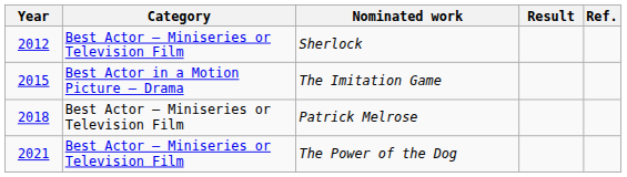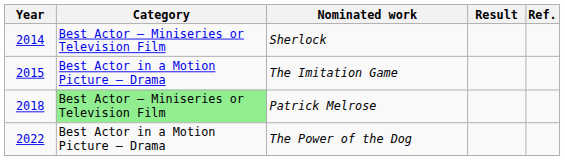 <table class=wikitable>
 <tr>
 <th scope="col" style="width:5em;">Year</th>
 <th scope="col" style="width:26em;">Category</th>
 <th scope="col" style="width:25em;">Nominated work</th>
 <th scope="col" style="width:5em;">Result</th>
 <th>Ref.</th>
 </tr>
 <tr>
-<td style="text-align:center;"><a href='#'>2012</a></td>
+<td style="text-align:center;"><a href='#'>2014</a></td>
 <td><a href='#'>Best Actor – Miniseries or Television Film</a></td>
 <td><em>Sherlock</em></td>
 <td></td>
 <td align="center"></td>
 </tr>
 <tr>
 <td style="text-align:center;"><a href='#'>2015</a></td>
 <td><a href='#'>Best Actor in a Motion Picture – Drama</a></td>
 <td><em>The Imitation Game</em></td>
 <td></td>
 <td align="center"></td>
 </tr>
 <tr>
 <td style="text-align:center;"><a href='#'>2018</a></td>
-<td>Best Actor – Miniseries or Television Film</td>
+<td style="background: lightgreen;">Best Actor – Miniseries or Television Film</td>
 <td><em>Patrick Melrose</em></td>
 <td></td>
 <td style="text-align:center;"></td>
 </tr>
 <tr>
-<td style="text-align:center;"><a href='#'>2021</a></td>
-<td><a href='#'>Best Actor – Miniseries or Television Film</a></td>
+<td style="text-align:center;"><a href='#'>2022</a></td>
+<td>Best Actor in a Motion Picture – Drama</td>
 <td><em>The Power of the Dog</em></td>
 <td></td>
 <td align="center"></td>
 </tr>
 </table>
